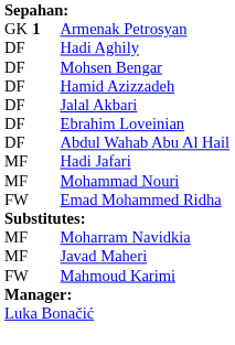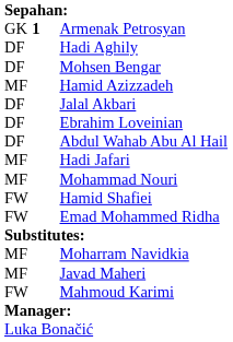 <table style="font-size: 90%" cellspacing="0" cellpadding="0">
 <tr>
 <td colspan="4"><strong>Sepahan:</strong></td>
 </tr>
 <tr>
 <th width=25></th>
 <th width=25></th>
 </tr>
 <tr>
 <td>GK</td>
 <td><strong>1</strong></td>
 <td> <a href='#'>Armenak Petrosyan</a></td>
 </tr>
 <tr>
 <td>DF</td>
 <td></td>
 <td> <a href='#'>Hadi Aghily</a></td>
 </tr>
 <tr>
 <td>DF</td>
 <td></td>
 <td> <a href='#'>Mohsen Bengar</a></td>
 </tr>
 <tr>
-<td>DF</td>
+<td>MF</td>
 <td></td>
 <td> <a href='#'>Hamid Azizzadeh</a></td>
 </tr>
 <tr>
 <td>DF</td>
 <td></td>
 <td> <a href='#'>Jalal Akbari</a> </td>
 </tr>
 <tr>
 <td>DF</td>
 <td></td>
 <td> <a href='#'>Ebrahim Loveinian</a></td>
 </tr>
 <tr>
 <td>DF</td>
 <td></td>
 <td> <a href='#'>Abdul Wahab Abu Al Hail</a></td>
 <td></td>
 <td></td>
 </tr>
 <tr>
 <td>MF</td>
 <td></td>
 <td> <a href='#'>Hadi Jafari</a></td>
 <td></td>
 <td></td>
 <td></td>
 </tr>
 <tr>
 <td>MF</td>
 <td></td>
 <td> <a href='#'>Mohammad Nouri</a></td>
+<td></td>
+<td></td>
+<td></td>
+</tr>
+<tr>
+<td>FW</td>
+<td></td>
+<td> <a href='#'>Hamid Shafiei</a></td>
 <td></td>
 <td></td>
 <td></td>
 </tr>
 <tr>
 <td>FW</td>
 <td></td>
 <td> <a href='#'>Emad Mohammed Ridha</a></td>
 </tr>
 <tr>
 <td colspan=3><strong>Substitutes:</strong></td>
 </tr>
 <tr>
 <td>MF</td>
 <td></td>
 <td> <a href='#'>Moharram Navidkia</a></td>
 <td></td>
 <td></td>
 <td></td>
 </tr>
 <tr>
 <td>MF</td>
 <td></td>
 <td> <a href='#'>Javad Maheri</a></td>
 <td></td>
 <td></td>
 <td></td>
 </tr>
 <tr>
 <td>FW</td>
 <td></td>
 <td> <a href='#'>Mahmoud Karimi</a></td>
 <td></td>
 <td></td>
 <td></td>
 </tr>
 <tr>
 <td colspan=3><strong>Manager:</strong></td>
 </tr>
 <tr>
 <td colspan=4> <a href='#'>Luka Bonačić</a></td>
 </tr>
 </table>
